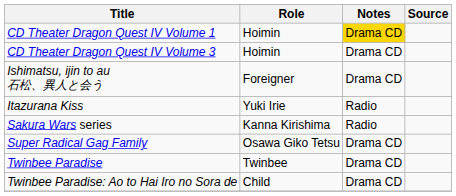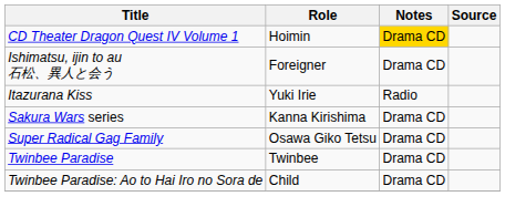 <table class="wikitable sortable plainrowheaders">
 <tr>
 <th>Title</th>
 <th>Role</th>
 <th class="unsortable">Notes</th>
 <th class="unsortable">Source</th>
 </tr>
 <tr>
 <td><em><a href='#'>CD Theater Dragon Quest IV Volume 1</a></em></td>
 <td>Hoimin</td>
 <td style="background: gold;">Drama CD</td>
-<td></td>
-</tr>
-<tr>
-<td><em><a href='#'>CD Theater Dragon Quest IV Volume 3</a></em></td>
-<td>Hoimin</td>
-<td>Drama CD</td>
 <td></td>
 </tr>
 <tr>
 <td><em>Ishimatsu, ijin to au<br>石松、異人と会う</em></td>
 <td>Foreigner</td>
 <td>Drama CD</td>
 <td></td>
 </tr>
 <tr>
 <td><em>Itazurana Kiss</em> </td>
 <td>Yuki Irie</td>
 <td>Radio</td>
 <td></td>
 </tr>
 <tr>
 <td><em><a href='#'>Sakura Wars</a></em> series</td>
 <td>Kanna Kirishima</td>
-<td>Radio</td>
+<td>Drama CD</td>
 <td></td>
 </tr>
 <tr>
 <td><em><a href='#'>Super Radical Gag Family</a></em></td>
 <td>Osawa Giko Tetsu</td>
 <td>Drama CD</td>
 <td></td>
 </tr>
 <tr>
 <td><em><a href='#'>Twinbee Paradise</a></em></td>
 <td>Twinbee</td>
 <td>Drama CD</td>
 <td></td>
 </tr>
 <tr>
 <td><em>Twinbee Paradise: Ao to Hai Iro no Sora de</em></td>
 <td>Child</td>
 <td>Drama CD</td>
 <td></td>
 </tr>
 <tr>
 </tr>
 </table>
